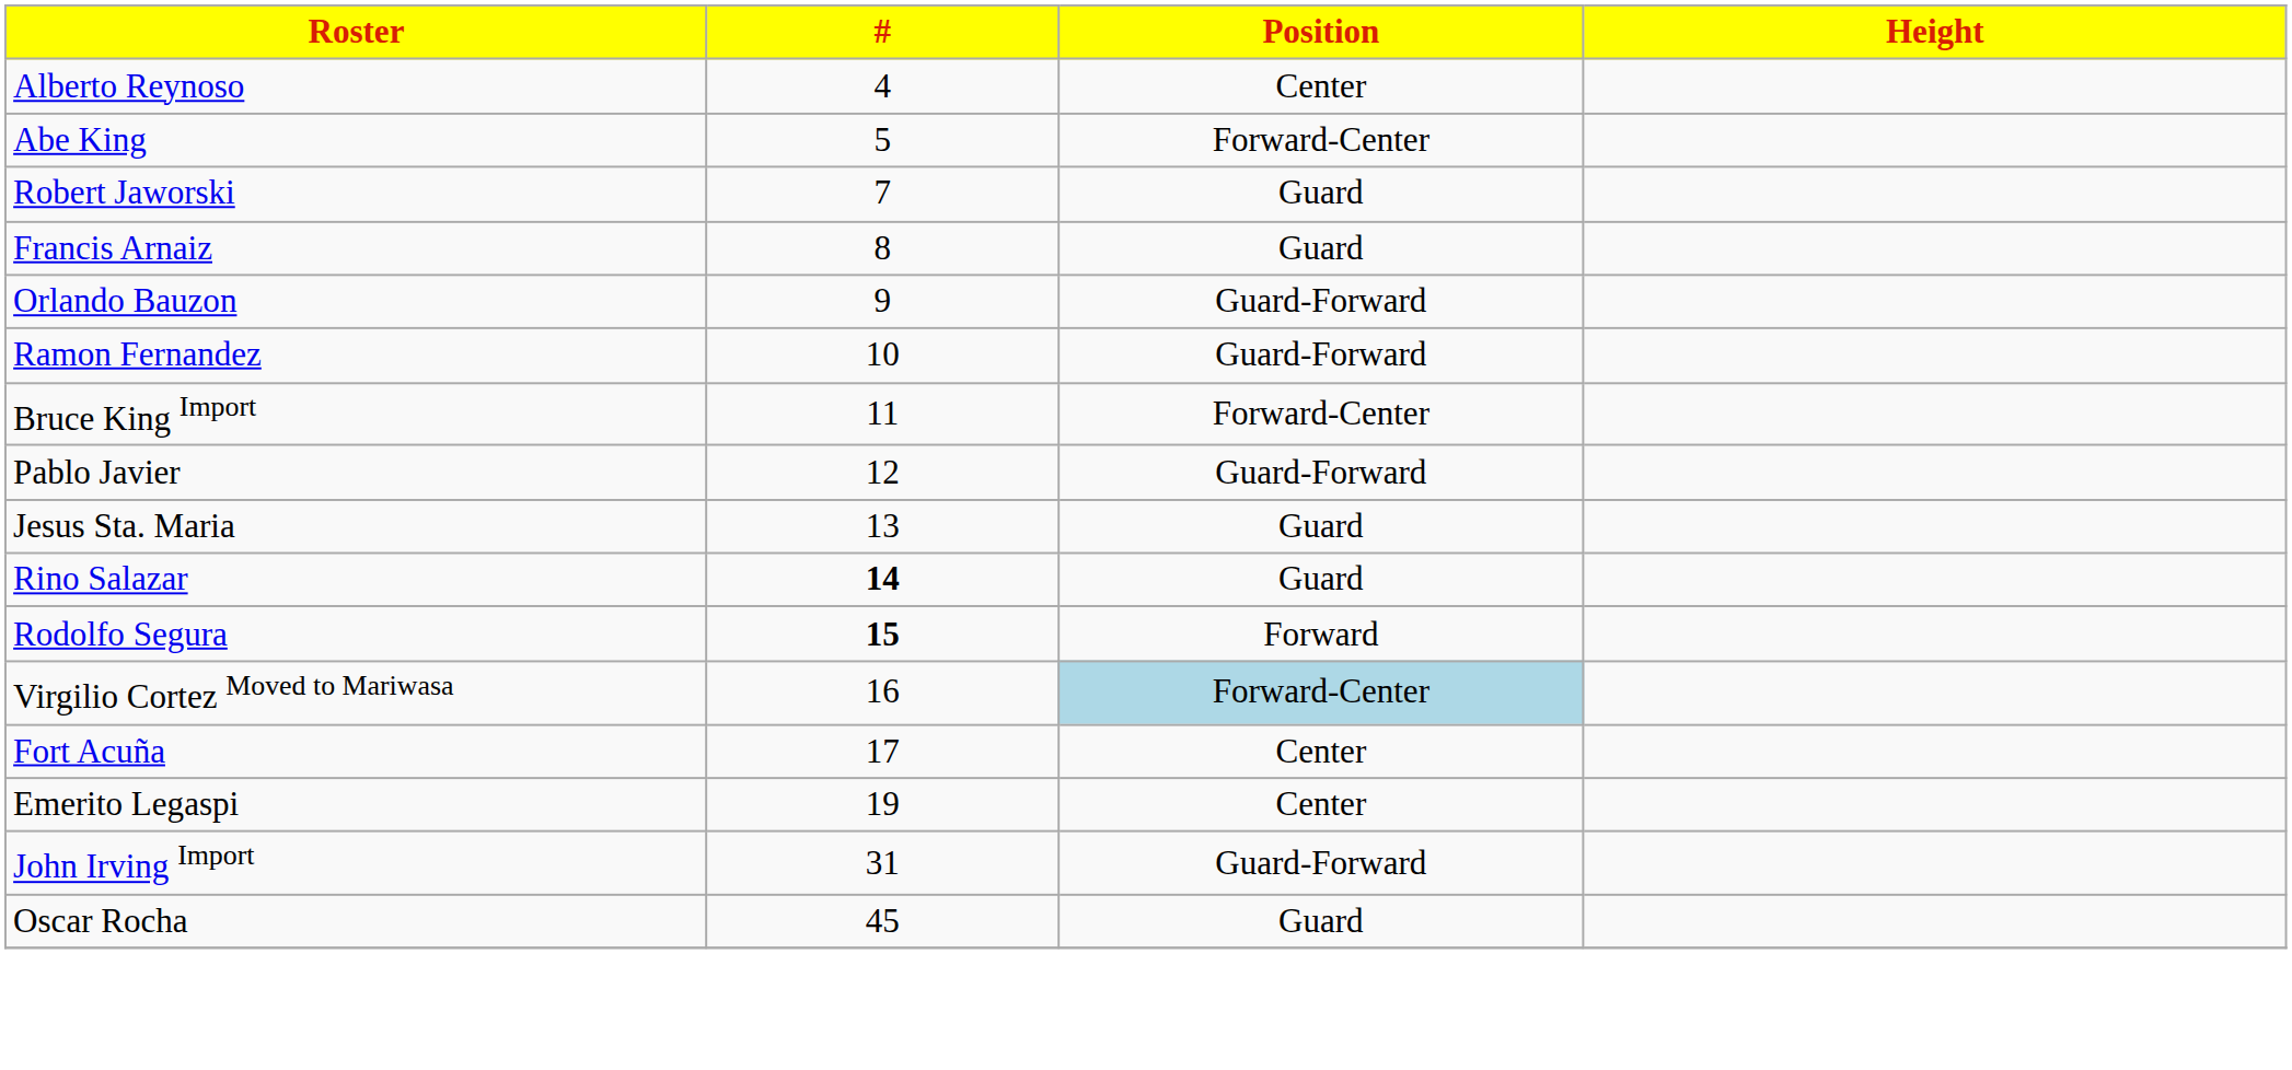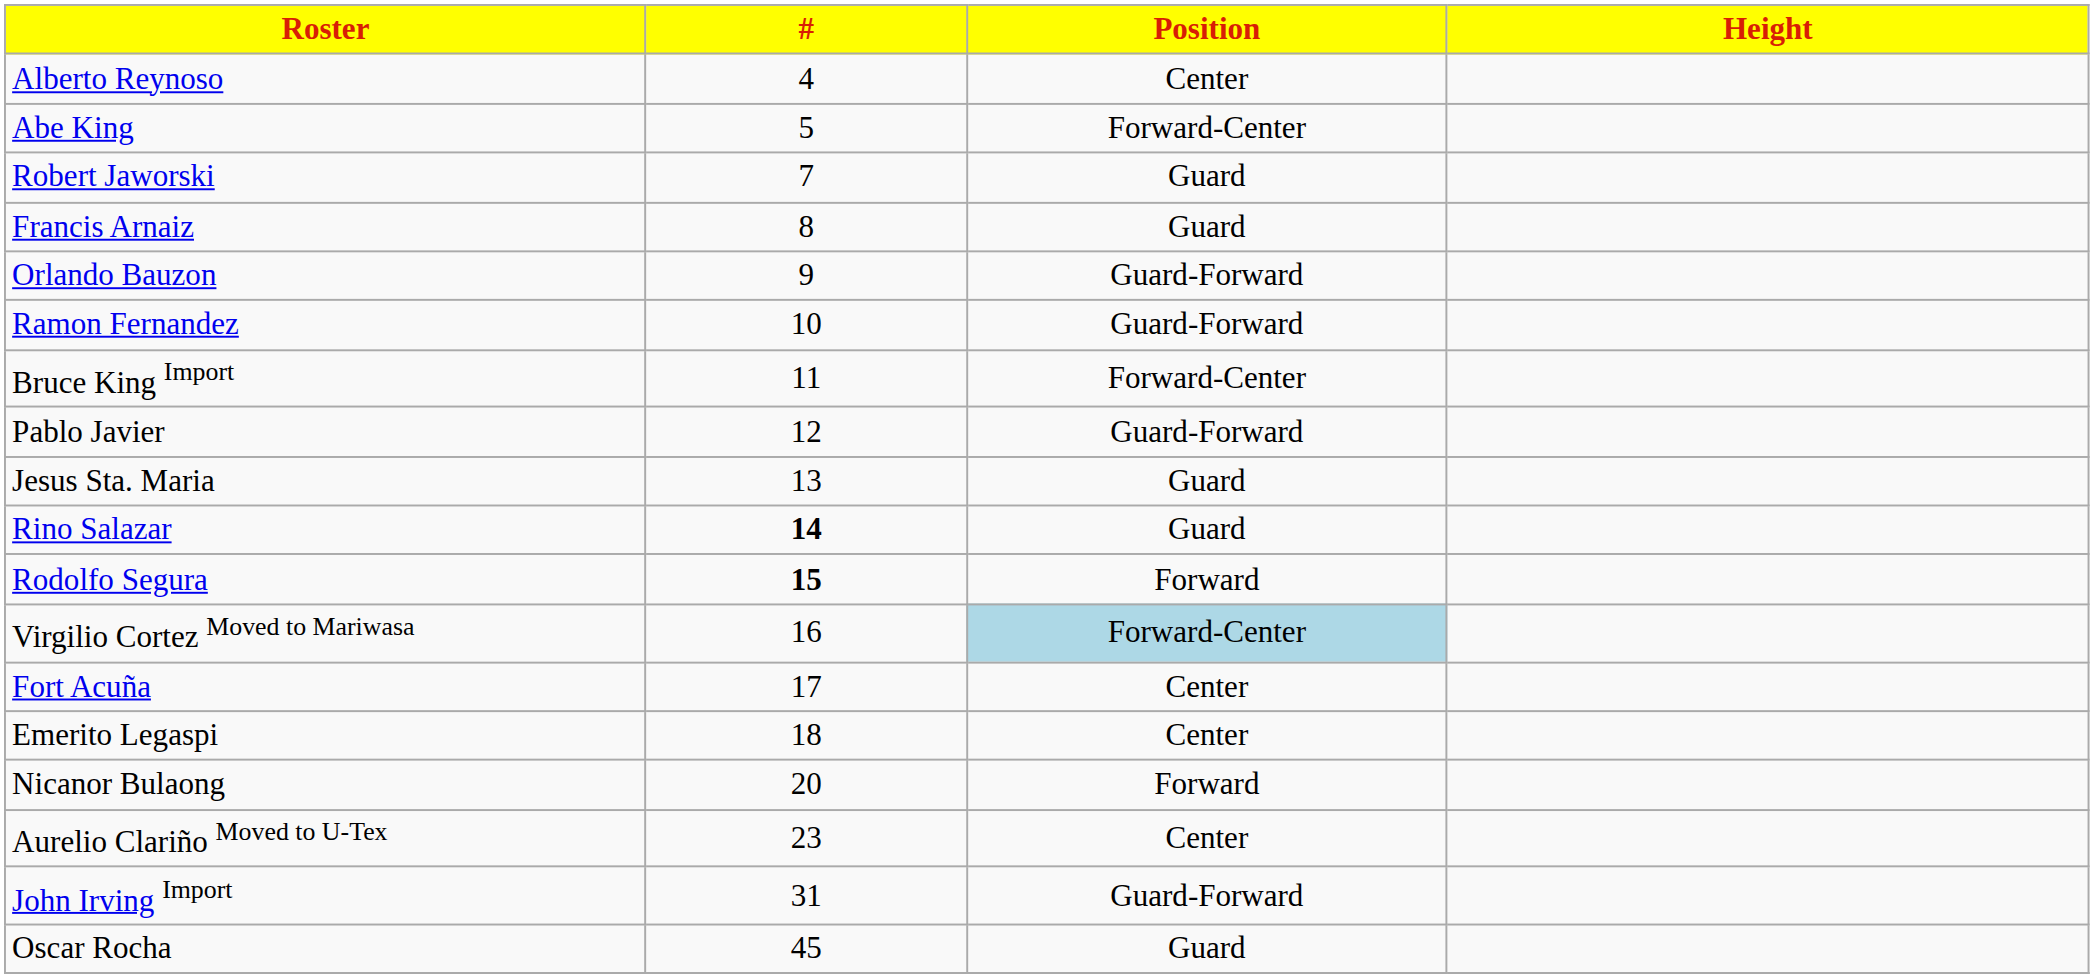 <table class="wikitable" border="1">
 <tr>
 <th style="background:yellow; color:#D81E05" width="20%">Roster</th>
 <th style="background:yellow; color:#D81E05" width="10%">#</th>
 <th style="background:yellow; color:#D81E05" width="15%">Position</th>
 <th style="background:yellow; color:#D81E05" width="20%">Height</th>
 </tr>
 <tr>
 <td><a href='#'>Alberto Reynoso</a></td>
 <td align=center>4</td>
 <td align=center>Center</td>
 <td align=center></td>
 </tr>
 <tr>
 <td><a href='#'>Abe King</a></td>
 <td align=center>5</td>
 <td align=center>Forward-Center</td>
 <td align=center></td>
 </tr>
 <tr>
 <td><a href='#'>Robert Jaworski</a></td>
 <td align=center>7</td>
 <td align=center>Guard</td>
 <td align=center></td>
 </tr>
 <tr>
 <td><a href='#'>Francis Arnaiz</a></td>
 <td align=center>8</td>
 <td align=center>Guard</td>
 <td align=center></td>
 </tr>
 <tr>
 <td><a href='#'>Orlando Bauzon</a></td>
 <td align=center>9</td>
 <td align=center>Guard-Forward</td>
 <td align=center></td>
 </tr>
 <tr>
 <td><a href='#'>Ramon Fernandez</a></td>
 <td align=center>10</td>
 <td align=center>Guard-Forward</td>
 <td align=center></td>
 </tr>
 <tr>
 <td>Bruce King <sup> Import </sup></td>
 <td align=center>11</td>
 <td align=center>Forward-Center</td>
 <td align=center></td>
 </tr>
 <tr>
 <td>Pablo Javier</td>
 <td align=center>12</td>
 <td align=center>Guard-Forward</td>
 <td align=center></td>
 </tr>
 <tr>
 <td>Jesus Sta. Maria</td>
 <td align=center>13</td>
 <td align=center>Guard</td>
 <td align=center></td>
 </tr>
 <tr>
 <td><a href='#'>Rino Salazar</a></td>
 <td align=center><strong>14</strong></td>
 <td align=center>Guard</td>
 <td align=center></td>
 </tr>
 <tr>
 <td><a href='#'>Rodolfo Segura</a></td>
 <td align=center><strong>15</strong></td>
 <td align=center>Forward</td>
 <td align=center></td>
 </tr>
 <tr>
 <td>Virgilio Cortez <sup> Moved to Mariwasa </sup></td>
 <td align=center>16</td>
 <td align=center style="background: lightblue;">Forward-Center</td>
 <td align=center></td>
 </tr>
 <tr>
 <td><a href='#'>Fort Acuña</a></td>
 <td align=center>17</td>
 <td align=center>Center</td>
 <td align=center></td>
 </tr>
 <tr>
 <td>Emerito Legaspi</td>
-<td align=center>19</td>
+<td align=center>18</td>
+<td align=center>Center</td>
+<td align=center></td>
+</tr>
+<tr>
+<td>Nicanor Bulaong</td>
+<td align=center>20</td>
+<td align=center>Forward</td>
+<td align=center></td>
+</tr>
+<tr>
+<td>Aurelio Clariño <sup> Moved to U-Tex </sup></td>
+<td align=center>23</td>
 <td align=center>Center</td>
 <td align=center></td>
 </tr>
 <tr>
 <td><a href='#'>John Irving</a> <sup> Import </sup></td>
 <td align=center>31</td>
 <td align=center>Guard-Forward</td>
 <td align=center></td>
 </tr>
 <tr>
 <td>Oscar Rocha</td>
 <td align=center>45</td>
 <td align=center>Guard</td>
 <td align=center></td>
 </tr>
 <tr>
 </tr>
 </table>
